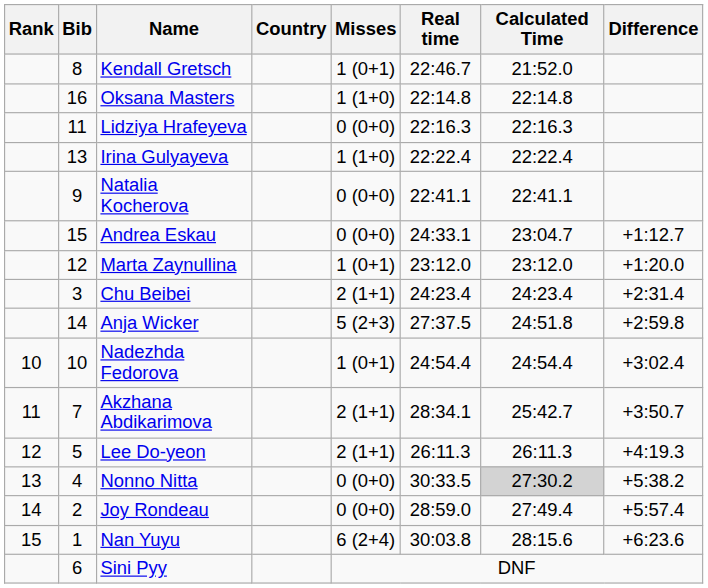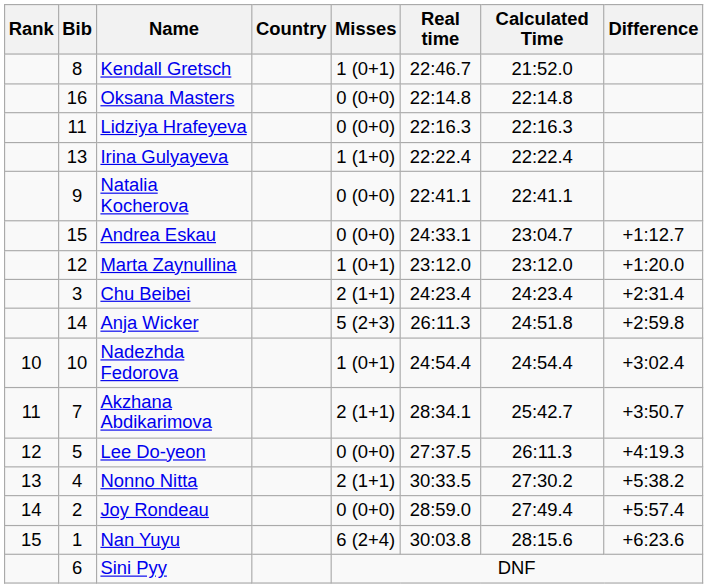 <table class="wikitable sortable" style="text-align:center">
 <tr>
 <th>Rank</th>
 <th>Bib</th>
 <th>Name</th>
 <th>Country</th>
 <th>Misses</th>
 <th>Real time</th>
 <th>Calculated Time</th>
 <th>Difference</th>
 </tr>
 <tr>
 <td></td>
 <td>8</td>
 <td align="left"><a href='#'>Kendall Gretsch</a></td>
 <td align="left"></td>
 <td>1 (0+1)</td>
 <td>22:46.7</td>
 <td>21:52.0</td>
 <td></td>
 </tr>
 <tr>
 <td></td>
 <td>16</td>
 <td align="left"><a href='#'>Oksana Masters</a></td>
 <td align="left"></td>
-<td>1 (1+0)</td>
+<td>0 (0+0)</td>
 <td>22:14.8</td>
 <td>22:14.8</td>
 <td></td>
 </tr>
 <tr>
 <td></td>
 <td>11</td>
 <td align="left"><a href='#'>Lidziya Hrafeyeva</a></td>
 <td align="left"></td>
 <td>0 (0+0)</td>
 <td>22:16.3</td>
 <td>22:16.3</td>
 <td></td>
 </tr>
 <tr>
 <td></td>
 <td>13</td>
 <td align="left"><a href='#'>Irina Gulyayeva</a></td>
 <td align="left"></td>
 <td>1 (1+0)</td>
 <td>22:22.4</td>
 <td>22:22.4</td>
 <td></td>
 </tr>
 <tr>
 <td></td>
 <td>9</td>
 <td align="left"><a href='#'>Natalia Kocherova</a></td>
 <td align="left"></td>
 <td>0 (0+0)</td>
 <td>22:41.1</td>
 <td>22:41.1</td>
 <td></td>
 </tr>
 <tr>
 <td></td>
 <td>15</td>
 <td align="left"><a href='#'>Andrea Eskau</a></td>
 <td align="left"></td>
 <td>0 (0+0)</td>
 <td>24:33.1</td>
 <td>23:04.7</td>
 <td>+1:12.7</td>
 </tr>
 <tr>
 <td></td>
 <td>12</td>
 <td align="left"><a href='#'>Marta Zaynullina</a></td>
 <td align="left"></td>
 <td>1 (0+1)</td>
 <td>23:12.0</td>
 <td>23:12.0</td>
 <td>+1:20.0</td>
 </tr>
 <tr>
 <td></td>
 <td>3</td>
 <td align="left"><a href='#'>Chu Beibei</a></td>
 <td align="left"></td>
 <td>2 (1+1)</td>
 <td>24:23.4</td>
 <td>24:23.4</td>
 <td>+2:31.4</td>
 </tr>
 <tr>
 <td></td>
 <td>14</td>
 <td align="left"><a href='#'>Anja Wicker</a></td>
 <td align="left"></td>
 <td>5 (2+3)</td>
-<td>27:37.5</td>
+<td>26:11.3</td>
 <td>24:51.8</td>
 <td>+2:59.8</td>
 </tr>
 <tr>
 <td>10</td>
 <td>10</td>
 <td align="left"><a href='#'>Nadezhda Fedorova</a></td>
 <td align="left"></td>
 <td>1 (0+1)</td>
 <td>24:54.4</td>
 <td>24:54.4</td>
 <td>+3:02.4</td>
 </tr>
 <tr>
 <td>11</td>
 <td>7</td>
 <td align="left"><a href='#'>Akzhana Abdikarimova</a></td>
 <td align="left"></td>
 <td>2 (1+1)</td>
 <td>28:34.1</td>
 <td>25:42.7</td>
 <td>+3:50.7</td>
 </tr>
 <tr>
 <td>12</td>
 <td>5</td>
 <td align="left"><a href='#'>Lee Do-yeon</a></td>
 <td align="left"></td>
-<td>2 (1+1)</td>
-<td>26:11.3</td>
+<td>0 (0+0)</td>
+<td>27:37.5</td>
 <td>26:11.3</td>
 <td>+4:19.3</td>
 </tr>
 <tr>
 <td>13</td>
 <td>4</td>
 <td align="left"><a href='#'>Nonno Nitta</a></td>
 <td align="left"></td>
-<td>0 (0+0)</td>
+<td>2 (1+1)</td>
 <td>30:33.5</td>
-<td style="background: lightgrey;">27:30.2</td>
+<td>27:30.2</td>
 <td>+5:38.2</td>
 </tr>
 <tr>
 <td>14</td>
 <td>2</td>
 <td align="left"><a href='#'>Joy Rondeau</a></td>
 <td align="left"></td>
 <td>0 (0+0)</td>
 <td>28:59.0</td>
 <td>27:49.4</td>
 <td>+5:57.4</td>
 </tr>
 <tr>
 <td>15</td>
 <td>1</td>
 <td align="left"><a href='#'>Nan Yuyu</a></td>
 <td align="left"></td>
 <td>6 (2+4)</td>
 <td>30:03.8</td>
 <td>28:15.6</td>
 <td>+6:23.6</td>
 </tr>
 <tr>
 <td></td>
 <td>6</td>
 <td align="left"><a href='#'>Sini Pyy</a></td>
 <td align="left"></td>
 <td colspan=4>DNF</td>
 </tr>
 </table>
